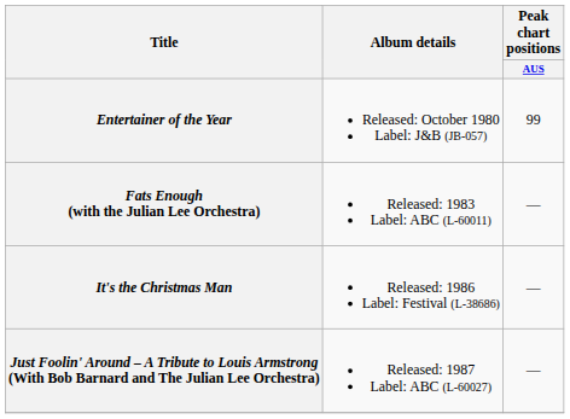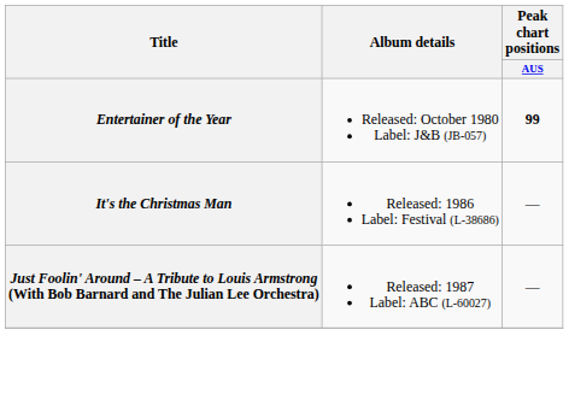 <table class="wikitable plainrowheaders" style="text-align:center;">
 <tr>
 <th rowspan="2">Title</th>
 <th rowspan="2">Album details</th>
 <th colspan="1">Peak chart positions</th>
 </tr>
 <tr>
 <th style="width:3em;font-size:75%"><a href='#'>AUS</a></th>
 </tr>
 <tr>
 <th scope="row"><em>Entertainer of the Year</em></th>
 <td><br><ul><li>Released: October 1980</li><li>Label: J&B <small>(JB-057)</small></li></ul></td>
-<td>99</td>
-</tr>
-<tr>
-<th scope="row"><em>Fats Enough</em>  <br> (with the Julian Lee Orchestra)</th>
-<td><br><ul><li>Released: 1983</li><li>Label:  ABC <small>(L-60011)</small></li></ul></td>
-<td>—</td>
+<td><strong>99</strong></td>
 </tr>
 <tr>
 <th scope="row"><em>It's the Christmas Man</em></th>
 <td><br><ul><li>Released: 1986</li><li>Label: Festival <small>(L-38686)</small></li></ul></td>
 <td>—</td>
 </tr>
 <tr>
 <th scope="row"><em>Just Foolin' Around – A Tribute to Louis Armstrong</em> <br> (With Bob Barnard and The Julian Lee Orchestra)</th>
 <td><br><ul><li>Released: 1987</li><li>Label: ABC <small>(L-60027)</small></li></ul></td>
 <td>—</td>
 </tr>
 <tr>
 </tr>
 </table>
